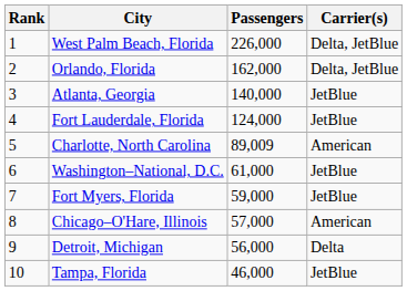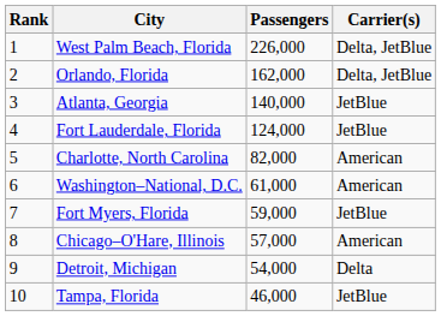 <table class="wikitable sortable" style="font-size: 95%">
 <tr>
 <th>Rank</th>
 <th>City</th>
 <th>Passengers</th>
 <th>Carrier(s)</th>
 </tr>
 <tr>
 <td>1</td>
 <td> <a href='#'>West Palm Beach, Florida</a></td>
 <td>226,000</td>
 <td>Delta, JetBlue</td>
 </tr>
 <tr>
 <td>2</td>
 <td> <a href='#'>Orlando, Florida</a></td>
 <td>162,000</td>
 <td>Delta, JetBlue</td>
 </tr>
 <tr>
 <td>3</td>
 <td> <a href='#'>Atlanta, Georgia</a></td>
 <td>140,000</td>
 <td>JetBlue</td>
 </tr>
 <tr>
 <td>4</td>
 <td> <a href='#'>Fort Lauderdale, Florida</a></td>
 <td>124,000</td>
 <td>JetBlue</td>
 </tr>
 <tr>
 <td>5</td>
 <td> <a href='#'>Charlotte, North Carolina</a></td>
-<td>89,009</td>
+<td>82,000</td>
 <td>American</td>
 </tr>
 <tr>
 <td>6</td>
 <td> <a href='#'>Washington–National, D.C.</a></td>
 <td>61,000</td>
-<td>JetBlue</td>
+<td>American</td>
 </tr>
 <tr>
 <td>7</td>
 <td> <a href='#'>Fort Myers, Florida</a></td>
 <td>59,000</td>
 <td>JetBlue</td>
 </tr>
 <tr>
 <td>8</td>
 <td> <a href='#'>Chicago–O'Hare, Illinois</a></td>
 <td>57,000</td>
 <td>American</td>
 </tr>
 <tr>
 <td>9</td>
 <td> <a href='#'>Detroit, Michigan</a></td>
-<td>56,000</td>
+<td>54,000</td>
 <td>Delta</td>
 </tr>
 <tr>
 <td>10</td>
 <td> <a href='#'>Tampa, Florida</a></td>
 <td>46,000</td>
 <td>JetBlue</td>
 </tr>
 </table>
